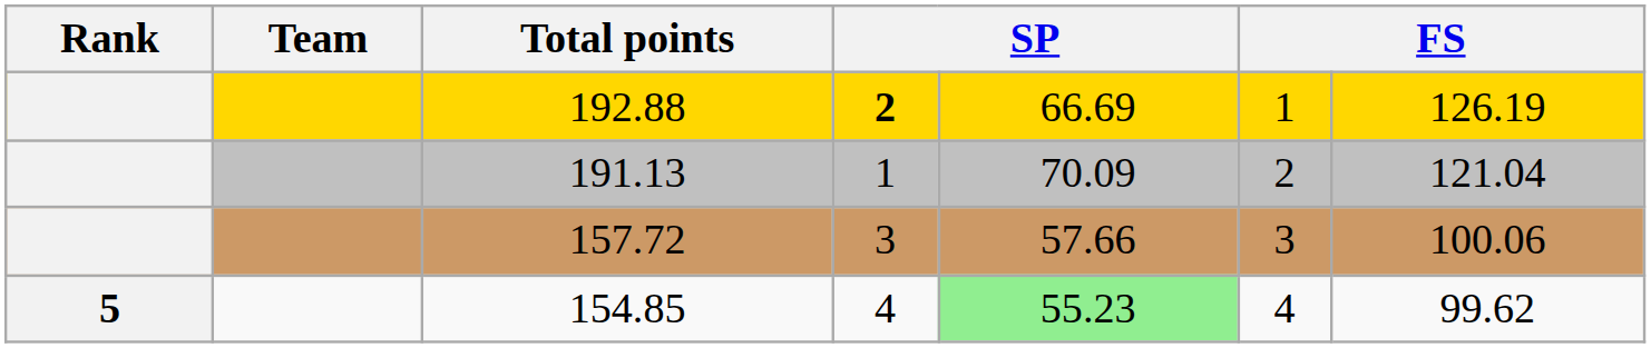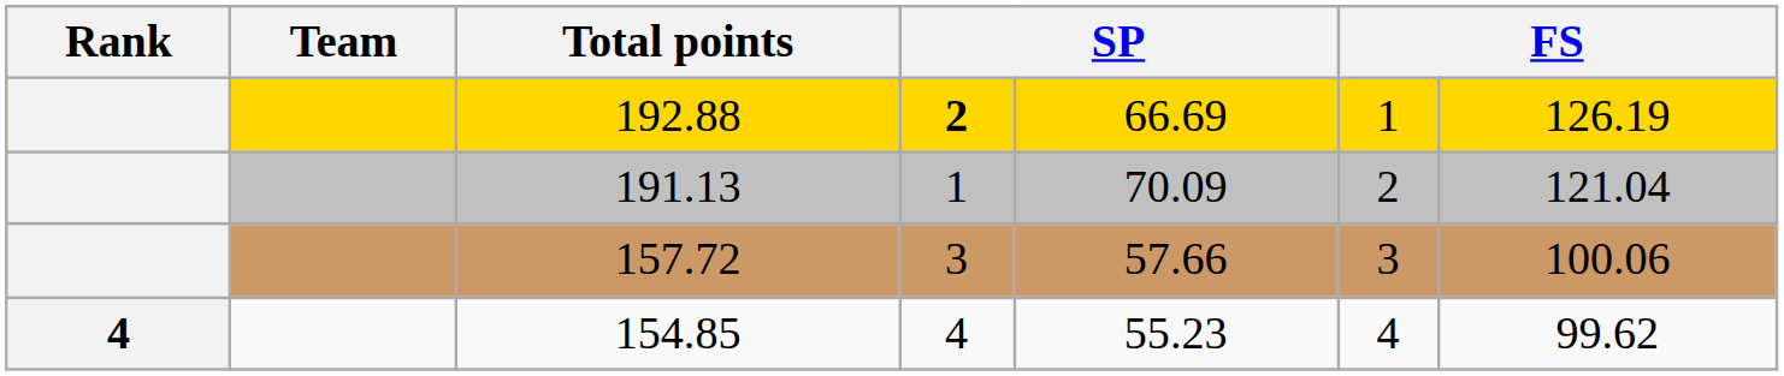 <table class="wikitable sortable" style="text-align:center;" width="70%">
 <tr>
 <th scope="col">Rank</th>
 <th scope="col">Team</th>
 <th scope="col">Total points</th>
 <th scope="col" colspan="2" width="80px"><a href='#'>SP</a></th>
 <th scope="col" colspan="2" width="80px"><a href='#'>FS</a></th>
 </tr>
 <tr bgcolor="gold">
 <th scope="row"></th>
 <td align="left"></td>
 <td>192.88</td>
 <td><strong>2</strong></td>
 <td>66.69</td>
 <td>1</td>
 <td>126.19</td>
 </tr>
 <tr bgcolor="silver">
 <th scope="row"></th>
 <td align="left"></td>
 <td>191.13</td>
 <td>1</td>
 <td>70.09</td>
 <td>2</td>
 <td>121.04</td>
 </tr>
 <tr bgcolor="cc9966">
 <th scope="row"></th>
 <td align="left"></td>
 <td>157.72</td>
 <td>3</td>
 <td>57.66</td>
 <td>3</td>
 <td>100.06</td>
 </tr>
 <tr>
-<th scope="row">5</th>
+<th scope="row">4</th>
 <td align="left"></td>
 <td>154.85</td>
 <td>4</td>
-<td style="background: lightgreen;">55.23</td>
+<td>55.23</td>
 <td>4</td>
 <td>99.62</td>
 </tr>
 </table>
